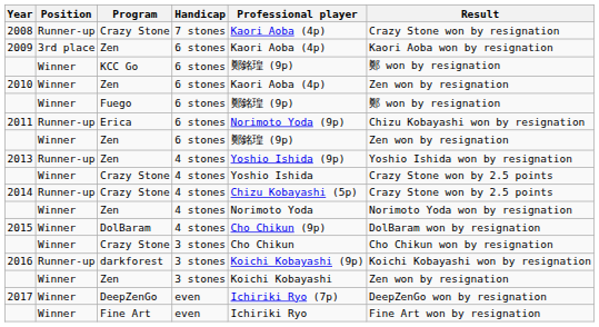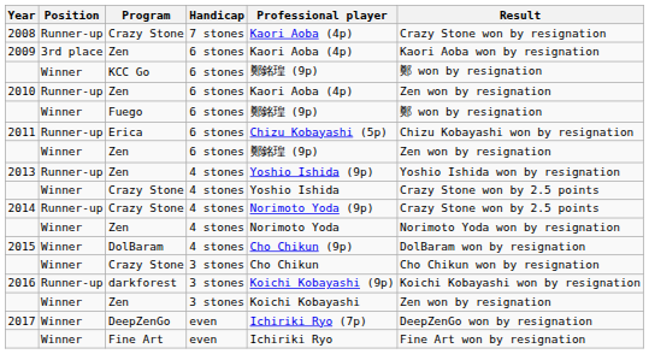 <table class="wikitable">
 <tr>
 <th>Year</th>
 <th>Position</th>
 <th>Program</th>
 <th>Handicap</th>
 <th>Professional player</th>
 <th>Result</th>
 </tr>
 <tr>
 <td>2008</td>
 <td>Runner-up</td>
 <td>Crazy Stone</td>
 <td>7 stones</td>
 <td><a href='#'>Kaori Aoba</a> (4p)</td>
 <td>Crazy Stone won by resignation</td>
 </tr>
 <tr>
 <td>2009</td>
 <td>3rd place</td>
 <td>Zen</td>
 <td>6 stones</td>
 <td>Kaori Aoba (4p)</td>
 <td>Kaori Aoba won by resignation</td>
 </tr>
 <tr>
 <td></td>
 <td>Winner</td>
 <td>KCC Go</td>
 <td>6 stones</td>
 <td>鄭銘瑝 (9p)</td>
 <td>鄭 won by resignation</td>
 </tr>
 <tr>
 <td>2010</td>
-<td>Winner</td>
+<td>Runner-up</td>
 <td>Zen</td>
 <td>6 stones</td>
 <td>Kaori Aoba (4p)</td>
 <td>Zen won by resignation</td>
 </tr>
 <tr>
 <td></td>
 <td>Winner</td>
 <td>Fuego</td>
 <td>6 stones</td>
 <td>鄭銘瑝 (9p)</td>
 <td>鄭 won by resignation</td>
 </tr>
 <tr>
 <td>2011</td>
 <td>Runner-up</td>
 <td>Erica</td>
 <td>6 stones</td>
-<td><a href='#'>Norimoto Yoda</a> (9p)</td>
+<td><a href='#'>Chizu Kobayashi</a> (5p)</td>
 <td>Chizu Kobayashi won by resignation</td>
 </tr>
 <tr>
 <td></td>
 <td>Winner</td>
 <td>Zen</td>
 <td>6 stones</td>
 <td>鄭銘瑝 (9p)</td>
 <td>Zen won by resignation</td>
 </tr>
 <tr>
 <td>2013</td>
 <td>Runner-up</td>
 <td>Zen</td>
 <td>4 stones</td>
 <td><a href='#'>Yoshio Ishida</a> (9p)</td>
 <td>Yoshio Ishida won by resignation</td>
 </tr>
 <tr>
 <td></td>
 <td>Winner</td>
 <td>Crazy Stone</td>
 <td>4 stones</td>
 <td>Yoshio Ishida</td>
 <td>Crazy Stone won by 2.5 points</td>
 </tr>
 <tr>
 <td>2014</td>
 <td>Runner-up</td>
 <td>Crazy Stone</td>
 <td>4 stones</td>
-<td><a href='#'>Chizu Kobayashi</a> (5p)</td>
+<td><a href='#'>Norimoto Yoda</a> (9p)</td>
 <td>Crazy Stone won by 2.5 points</td>
 </tr>
 <tr>
 <td></td>
 <td>Winner</td>
 <td>Zen</td>
 <td>4 stones</td>
 <td>Norimoto Yoda</td>
 <td>Norimoto Yoda won by resignation</td>
 </tr>
 <tr>
 <td>2015</td>
 <td>Winner</td>
 <td>DolBaram</td>
 <td>4 stones</td>
 <td><a href='#'>Cho Chikun</a> (9p)</td>
 <td>DolBaram won by resignation</td>
 </tr>
 <tr>
 <td></td>
 <td>Winner</td>
 <td>Crazy Stone</td>
 <td>3 stones</td>
 <td>Cho Chikun</td>
 <td>Cho Chikun won by resignation</td>
 </tr>
 <tr>
 <td>2016</td>
 <td>Runner-up</td>
 <td>darkforest</td>
 <td>3 stones</td>
 <td><a href='#'>Koichi Kobayashi</a> (9p)</td>
 <td>Koichi Kobayashi won by resignation</td>
 </tr>
 <tr>
 <td></td>
 <td>Winner</td>
 <td>Zen</td>
 <td>3 stones</td>
 <td>Koichi Kobayashi</td>
 <td>Zen won by resignation</td>
 </tr>
 <tr>
 <td>2017</td>
 <td>Winner</td>
 <td>DeepZenGo</td>
 <td>even</td>
 <td><a href='#'>Ichiriki Ryo</a> (7p)</td>
 <td>DeepZenGo won by resignation</td>
 </tr>
 <tr>
 <td></td>
 <td>Winner</td>
 <td>Fine Art</td>
 <td>even</td>
 <td>Ichiriki Ryo</td>
 <td>Fine Art won by resignation</td>
 </tr>
 </table>
